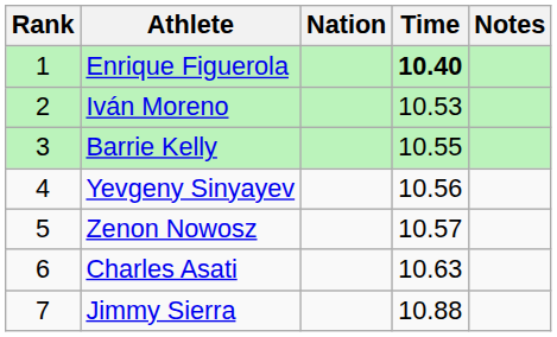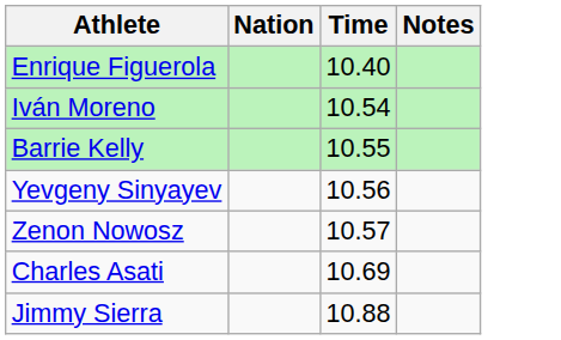 <table class="wikitable sortable" style="text-align:center">
 <tr>
-<th>Rank</th>
 <th>Athlete</th>
 <th>Nation</th>
 <th>Time</th>
 <th>Notes</th>
 </tr>
 <tr bgcolor=bbf3bb>
-<td>1</td>
 <td align=left><a href='#'>Enrique Figuerola</a></td>
 <td align=left></td>
-<td><strong>10.40</strong></td>
+<td>10.40</td>
 <td></td>
 </tr>
 <tr bgcolor=bbf3bb>
-<td>2</td>
 <td align=left><a href='#'>Iván Moreno</a></td>
 <td align=left></td>
-<td>10.53</td>
+<td>10.54</td>
 <td></td>
 </tr>
 <tr bgcolor=bbf3bb>
-<td>3</td>
 <td align=left><a href='#'>Barrie Kelly</a></td>
 <td align=left></td>
 <td>10.55</td>
 <td></td>
 </tr>
 <tr>
-<td>4</td>
 <td align=left><a href='#'>Yevgeny Sinyayev</a></td>
 <td align=left></td>
 <td>10.56</td>
 <td></td>
 </tr>
 <tr>
-<td>5</td>
 <td align=left><a href='#'>Zenon Nowosz</a></td>
 <td align=left></td>
 <td>10.57</td>
 <td></td>
 </tr>
 <tr>
-<td>6</td>
 <td align=left><a href='#'>Charles Asati</a></td>
 <td align=left></td>
-<td>10.63</td>
+<td>10.69</td>
 <td></td>
 </tr>
 <tr>
-<td>7</td>
 <td align=left><a href='#'>Jimmy Sierra</a></td>
 <td align=left></td>
 <td>10.88</td>
 <td></td>
 </tr>
 </table>
